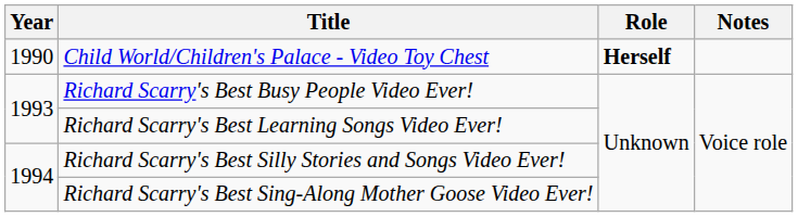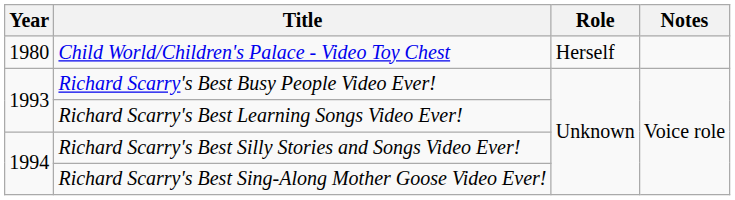 <table class="wikitable sortable">
 <tr>
 <th>Year</th>
 <th>Title</th>
 <th>Role</th>
 <th>Notes</th>
 </tr>
 <tr>
-<td rowspan="1">1990</td>
+<td rowspan="1">1980</td>
 <td><em><a href='#'>Child World/Children's Palace - Video Toy Chest</a></em></td>
-<td rowspan="1"><strong>Herself</strong></td>
+<td rowspan="1">Herself</td>
 <td rowspan="1"></td>
 </tr>
 <tr>
 <td rowspan="2">1993</td>
 <td><em><a href='#'>Richard Scarry</a>'s Best Busy People Video Ever!</em></td>
 <td rowspan="4">Unknown</td>
 <td rowspan="4">Voice role</td>
 </tr>
 <tr>
 <td><em>Richard Scarry's Best Learning Songs Video Ever!</em></td>
 </tr>
 <tr>
 <td rowspan="2">1994</td>
 <td><em>Richard Scarry's Best Silly Stories and Songs Video Ever!</em></td>
 </tr>
 <tr>
 <td><em>Richard Scarry's Best Sing-Along Mother Goose Video Ever!</em></td>
 </tr>
 </table>
